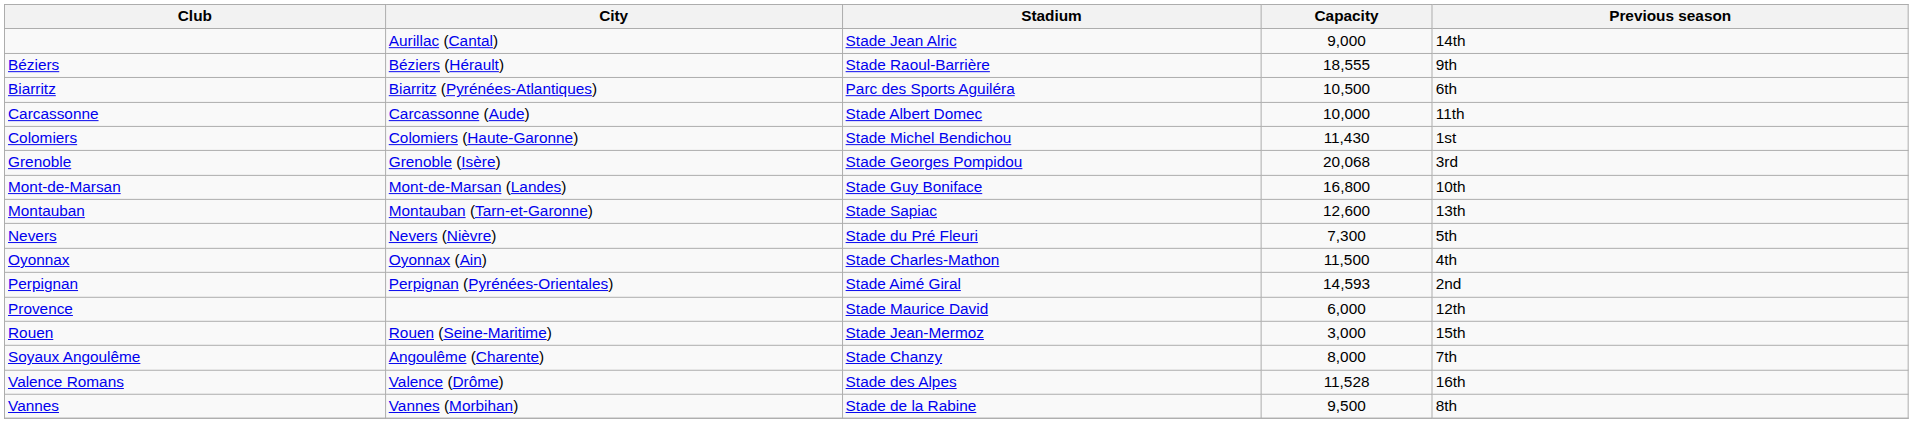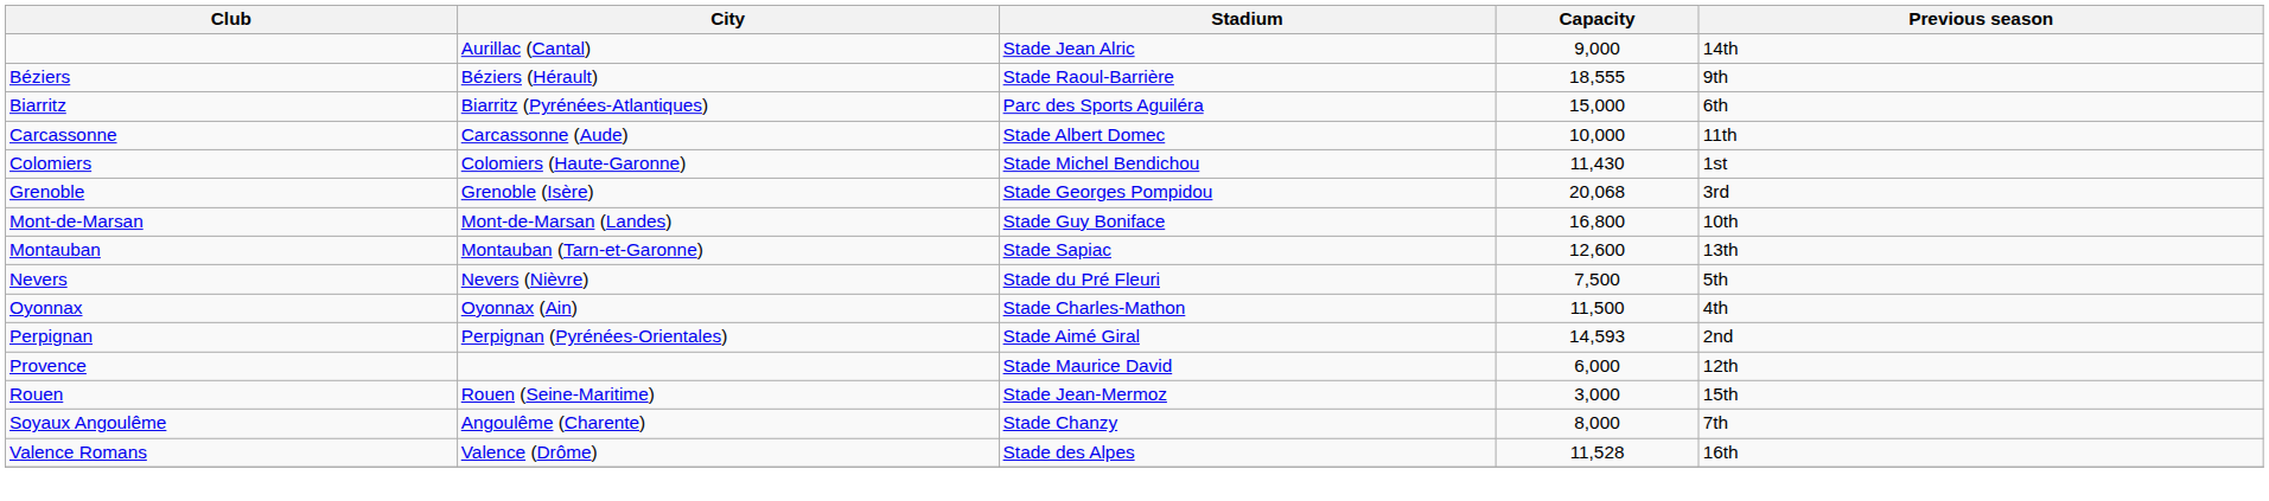 <table class="wikitable sortable" width="100%">
 <tr>
 <th width="20%">Club</th>
 <th width="24%">City</th>
 <th width="22%">Stadium</th>
 <th width="9%">Capacity</th>
 <th>Previous season</th>
 </tr>
 <tr>
 <td></td>
 <td><a href='#'>Aurillac</a> (<a href='#'>Cantal</a>)</td>
 <td><a href='#'>Stade Jean Alric</a></td>
 <td align=center>9,000</td>
 <td>14th</td>
 </tr>
 <tr>
 <td><a href='#'>Béziers</a></td>
 <td><a href='#'>Béziers</a> (<a href='#'>Hérault</a>)</td>
 <td><a href='#'>Stade Raoul-Barrière</a></td>
 <td align=center>18,555</td>
 <td>9th</td>
 </tr>
 <tr>
 <td><a href='#'>Biarritz</a></td>
 <td><a href='#'>Biarritz</a> (<a href='#'>Pyrénées-Atlantiques</a>)</td>
 <td><a href='#'>Parc des Sports Aguiléra</a></td>
-<td align=center>10,500</td>
+<td align=center>15,000</td>
 <td>6th</td>
 </tr>
 <tr>
 <td><a href='#'>Carcassonne</a></td>
 <td><a href='#'>Carcassonne</a> (<a href='#'>Aude</a>)</td>
 <td><a href='#'>Stade Albert Domec</a></td>
 <td align=center>10,000</td>
 <td>11th</td>
 </tr>
 <tr>
 <td><a href='#'>Colomiers</a></td>
 <td><a href='#'>Colomiers</a> (<a href='#'>Haute-Garonne</a>)</td>
 <td><a href='#'>Stade Michel Bendichou</a></td>
 <td align=center>11,430</td>
 <td>1st</td>
 </tr>
 <tr>
 <td><a href='#'>Grenoble</a></td>
 <td><a href='#'>Grenoble</a> (<a href='#'>Isère</a>)</td>
 <td><a href='#'>Stade Georges Pompidou</a></td>
 <td align=center>20,068</td>
 <td>3rd</td>
 </tr>
 <tr>
 <td><a href='#'>Mont-de-Marsan</a></td>
 <td><a href='#'>Mont-de-Marsan</a> (<a href='#'>Landes</a>)</td>
 <td><a href='#'>Stade Guy Boniface</a></td>
 <td align=center>16,800</td>
 <td>10th</td>
 </tr>
 <tr>
 <td><a href='#'>Montauban</a></td>
 <td><a href='#'>Montauban</a> (<a href='#'>Tarn-et-Garonne</a>)</td>
 <td><a href='#'>Stade Sapiac</a></td>
 <td align=center>12,600</td>
 <td>13th</td>
 </tr>
 <tr>
 <td><a href='#'>Nevers</a></td>
 <td><a href='#'>Nevers</a> (<a href='#'>Nièvre</a>)</td>
 <td><a href='#'>Stade du Pré Fleuri</a></td>
-<td align=center>7,300</td>
+<td align=center>7,500</td>
 <td>5th</td>
 </tr>
 <tr>
 <td><a href='#'>Oyonnax</a></td>
 <td><a href='#'>Oyonnax</a> (<a href='#'>Ain</a>)</td>
 <td><a href='#'>Stade Charles-Mathon</a></td>
 <td align=center>11,500</td>
 <td>4th</td>
 </tr>
 <tr>
 <td><a href='#'>Perpignan</a></td>
 <td><a href='#'>Perpignan</a> (<a href='#'>Pyrénées-Orientales</a>)</td>
 <td><a href='#'>Stade Aimé Giral</a></td>
 <td align=center>14,593</td>
 <td>2nd</td>
 </tr>
 <tr>
 <td><a href='#'>Provence</a></td>
 <td></td>
 <td><a href='#'>Stade Maurice David</a></td>
 <td align=center>6,000</td>
 <td>12th</td>
 </tr>
 <tr>
 <td><a href='#'>Rouen</a></td>
 <td><a href='#'>Rouen</a> (<a href='#'>Seine-Maritime</a>)</td>
 <td><a href='#'>Stade Jean-Mermoz</a><br></td>
 <td align=center>3,000</td>
 <td>15th</td>
 </tr>
 <tr>
 <td><a href='#'>Soyaux Angoulême</a></td>
 <td><a href='#'>Angoulême</a> (<a href='#'>Charente</a>)</td>
 <td><a href='#'>Stade Chanzy</a></td>
 <td align=center>8,000</td>
 <td>7th</td>
 </tr>
 <tr>
 <td><a href='#'>Valence Romans</a></td>
 <td><a href='#'>Valence</a> (<a href='#'>Drôme</a>)</td>
 <td><a href='#'>Stade des Alpes</a></td>
 <td align=center>11,528</td>
 <td>16th</td>
 </tr>
 <tr>
-<td><a href='#'>Vannes</a></td>
-<td><a href='#'>Vannes</a> (<a href='#'>Morbihan</a>)</td>
-<td><a href='#'>Stade de la Rabine</a></td>
-<td align=center>9,500</td>
-<td>8th</td>
-</tr>
-<tr>
 </tr>
 </table>
